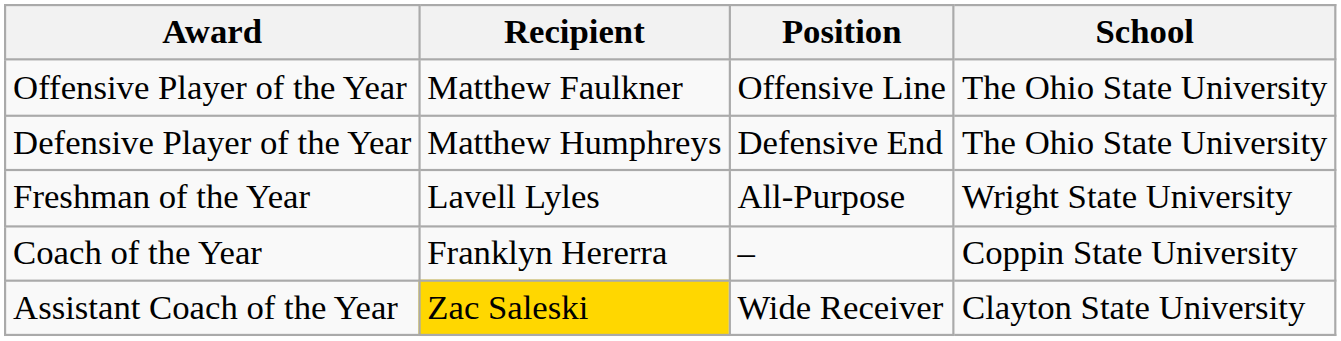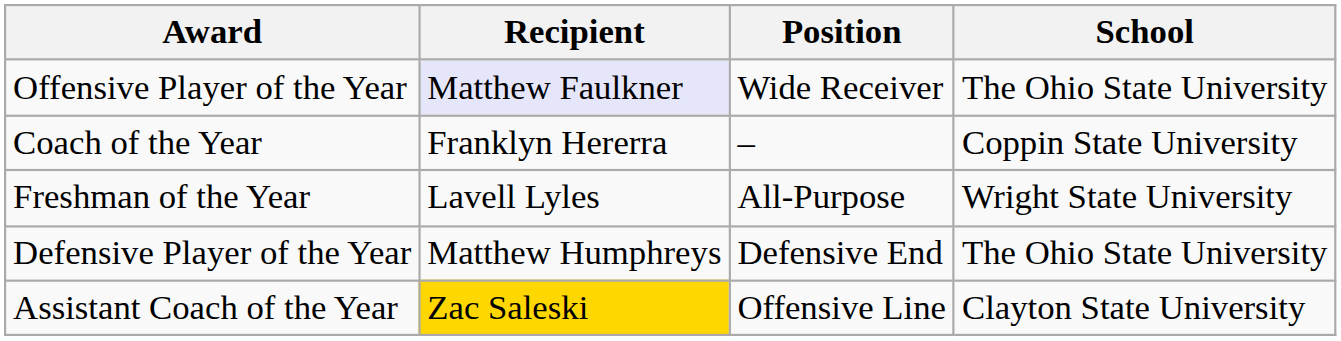 <table class="wikitable">
 <tr>
 <th>Award</th>
 <th>Recipient</th>
 <th>Position</th>
 <th>School</th>
 </tr>
 <tr>
 <td>Offensive Player of the Year</td>
-<td>Matthew Faulkner</td>
-<td>Offensive Line</td>
+<td style="background: lavender;">Matthew Faulkner</td>
+<td>Wide Receiver</td>
 <td>The Ohio State University</td>
+</tr>
+<tr>
+<td>Coach of the Year</td>
+<td>Franklyn Hererra</td>
+<td>–</td>
+<td>Coppin State University</td>
+</tr>
+<tr>
+<td>Freshman of the Year</td>
+<td>Lavell Lyles</td>
+<td>All-Purpose</td>
+<td>Wright State University</td>
 </tr>
 <tr>
 <td>Defensive Player of the Year</td>
 <td>Matthew Humphreys</td>
 <td>Defensive End</td>
 <td>The Ohio State University</td>
 </tr>
 <tr>
-<td>Freshman of the Year</td>
-<td>Lavell Lyles</td>
-<td>All-Purpose</td>
-<td>Wright State University</td>
-</tr>
-<tr>
-<td>Coach of the Year</td>
-<td>Franklyn Hererra</td>
-<td>–</td>
-<td>Coppin State University</td>
-</tr>
-<tr>
 <td>Assistant Coach of the Year</td>
 <td style="background: gold;">Zac Saleski</td>
-<td>Wide Receiver</td>
+<td>Offensive Line</td>
 <td>Clayton State University</td>
 </tr>
 </table>
